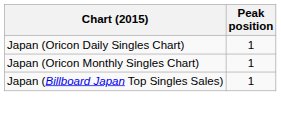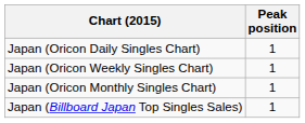 <table class="wikitable sortable">
 <tr>
 <th>Chart (2015)</th>
 <th>Peak<br>position</th>
 </tr>
 <tr>
 <td>Japan (Oricon Daily Singles Chart)</td>
+<td align="center">1</td>
+</tr>
+<tr>
+<td>Japan (Oricon Weekly Singles Chart)</td>
 <td align="center">1</td>
 </tr>
 <tr>
 <td>Japan (Oricon Monthly Singles Chart)</td>
 <td align="center">1</td>
 </tr>
 <tr>
 <td>Japan (<em><a href='#'>Billboard Japan</a></em> Top Singles Sales)</td>
 <td align="center">1</td>
 </tr>
 </table>
